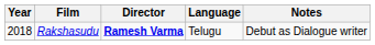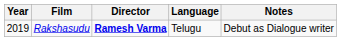 <table class="wikitable">
 <tr>
 <th>Year</th>
 <th>Film</th>
 <th>Director</th>
 <th>Language</th>
 <th>Notes</th>
 </tr>
 <tr>
-<td>2018</td>
+<td>2019</td>
 <td><a href='#'><em>Rakshasudu</em></a></td>
 <td><strong><a href='#'>Ramesh Varma</a></strong></td>
 <td>Telugu</td>
 <td>Debut as Dialogue writer</td>
 </tr>
 </table>
